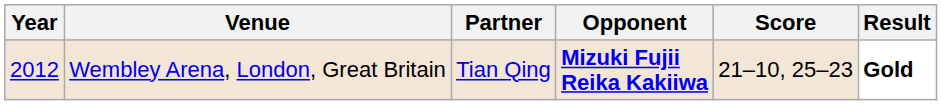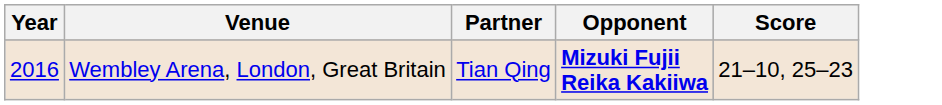 <table class="sortable wikitable" style="font-size: 90%;">
 <tr>
 <th>Year</th>
 <th>Venue</th>
 <th>Partner</th>
 <th>Opponent</th>
 <th>Score</th>
-<th>Result</th>
 </tr>
 <tr style="background:#F3E6D7">
-<td align="center"><a href='#'>2012</a></td>
+<td align="center"><a href='#'>2016</a></td>
 <td align="left"><a href='#'>Wembley Arena</a>, <a href='#'>London</a>, Great Britain</td>
 <td align="left"> <a href='#'>Tian Qing</a></td>
 <td align="left"><strong> <a href='#'>Mizuki Fujii</a> <br>  <a href='#'>Reika Kakiiwa</a></strong></td>
 <td align="left">21–10, 25–23</td>
-<td style="text-align:left; background:white"> <strong>Gold</strong></td>
 </tr>
 </table>
